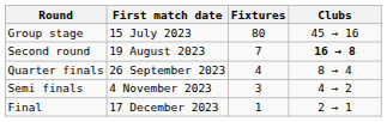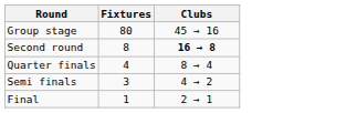 <table class="wikitable">
 <tr>
 <th>Round</th>
-<th>First match date</th>
 <th>Fixtures</th>
 <th width=100>Clubs</th>
 </tr>
 <tr align=center>
 <td align=left>Group stage</td>
-<td align=left>15 July 2023</td>
 <td>80</td>
 <td>45 → 16</td>
 </tr>
 <tr align=center>
 <td align=left>Second round</td>
-<td align=left>19 August 2023</td>
-<td>7</td>
+<td>8</td>
 <td><strong>16 → 8</strong></td>
 </tr>
 <tr align=center>
 <td align=left>Quarter finals</td>
-<td align=left>26 September 2023</td>
 <td>4</td>
 <td>8 → 4</td>
 </tr>
 <tr align=center>
 <td align=left>Semi finals</td>
-<td align=left>4 November 2023</td>
 <td>3</td>
 <td>4 → 2</td>
 </tr>
 <tr align=center>
 <td align=left>Final</td>
-<td align=left>17 December 2023</td>
 <td>1</td>
 <td>2 → 1</td>
 </tr>
 </table>
